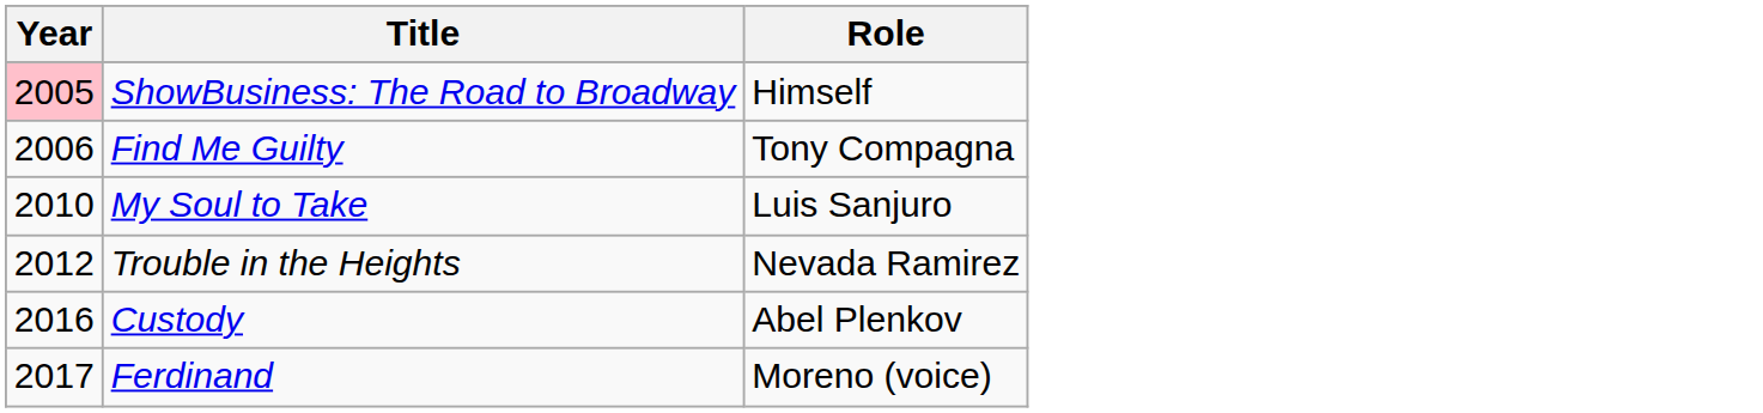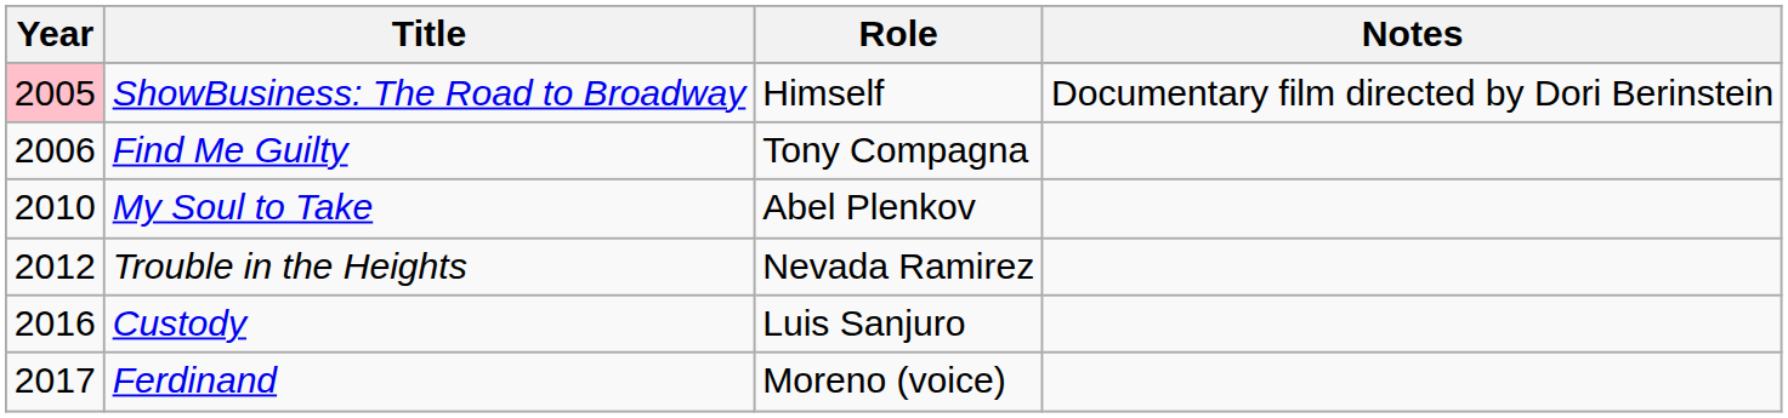 <table class="wikitable sortable">
 <tr>
 <th>Year</th>
 <th>Title</th>
 <th>Role</th>
+<th class="unsortable">Notes</th>
 </tr>
 <tr>
 <td style="background: pink;">2005</td>
 <td><em><a href='#'>ShowBusiness: The Road to Broadway</a></em></td>
 <td>Himself</td>
+<td>Documentary film directed by Dori Berinstein</td>
 </tr>
 <tr>
 <td>2006</td>
 <td><em><a href='#'>Find Me Guilty</a></em></td>
 <td>Tony Compagna</td>
+<td></td>
 </tr>
 <tr>
 <td>2010</td>
 <td><em><a href='#'>My Soul to Take</a></em></td>
-<td>Luis Sanjuro</td>
+<td>Abel Plenkov</td>
+<td></td>
 </tr>
 <tr>
 <td>2012</td>
 <td><em>Trouble in the Heights</em></td>
 <td>Nevada Ramirez</td>
+<td></td>
 </tr>
 <tr>
 <td>2016</td>
 <td><em><a href='#'>Custody</a></em></td>
-<td>Abel Plenkov</td>
+<td>Luis Sanjuro</td>
+<td></td>
 </tr>
 <tr>
 <td>2017</td>
 <td><em><a href='#'>Ferdinand</a></em></td>
 <td>Moreno (voice)</td>
+<td></td>
 </tr>
 </table>
